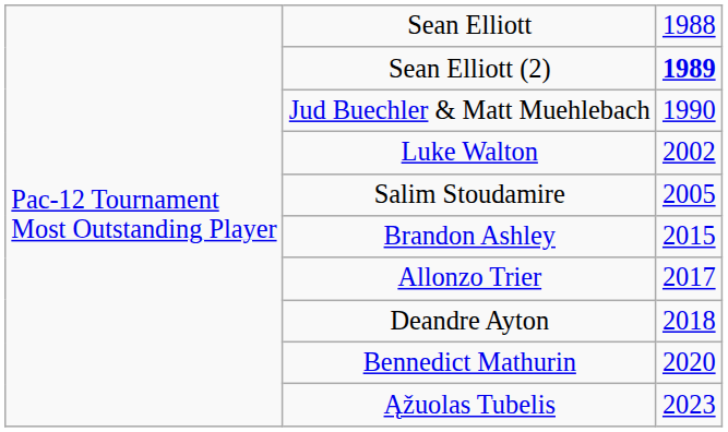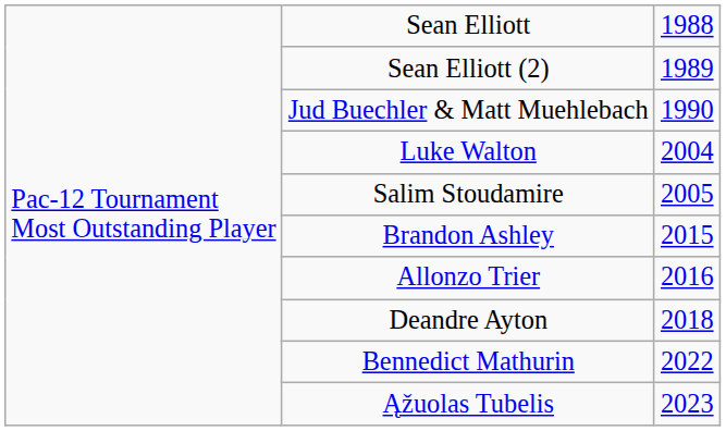 <table class="wikitable" style="text-align:center;">
 <tr>
 <td rowspan=10 style="text-align:left;"><a href='#'>Pac-12 Tournament<br> Most Outstanding Player</a></td>
 <td>Sean Elliott</td>
 <td><a href='#'>1988</a></td>
 </tr>
 <tr>
 <td>Sean Elliott (2)</td>
-<td><strong><a href='#'>1989</a></strong></td>
+<td><a href='#'>1989</a></td>
 </tr>
 <tr>
 <td><a href='#'>Jud Buechler</a> & Matt Muehlebach</td>
 <td><a href='#'>1990</a></td>
 </tr>
 <tr>
 <td><a href='#'>Luke Walton</a></td>
-<td><a href='#'>2002</a></td>
+<td><a href='#'>2004</a></td>
 </tr>
 <tr>
 <td>Salim Stoudamire</td>
 <td><a href='#'>2005</a></td>
 </tr>
 <tr>
 <td><a href='#'>Brandon Ashley</a></td>
 <td><a href='#'>2015</a></td>
 </tr>
 <tr>
 <td><a href='#'>Allonzo Trier</a></td>
-<td><a href='#'>2017</a></td>
+<td><a href='#'>2016</a></td>
 </tr>
 <tr>
 <td>Deandre Ayton</td>
 <td><a href='#'>2018</a></td>
 </tr>
 <tr>
 <td><a href='#'>Bennedict Mathurin</a></td>
-<td><a href='#'>2020</a></td>
+<td><a href='#'>2022</a></td>
 </tr>
 <tr>
 <td><a href='#'>Ąžuolas Tubelis</a></td>
 <td><a href='#'>2023</a></td>
 </tr>
 </table>
